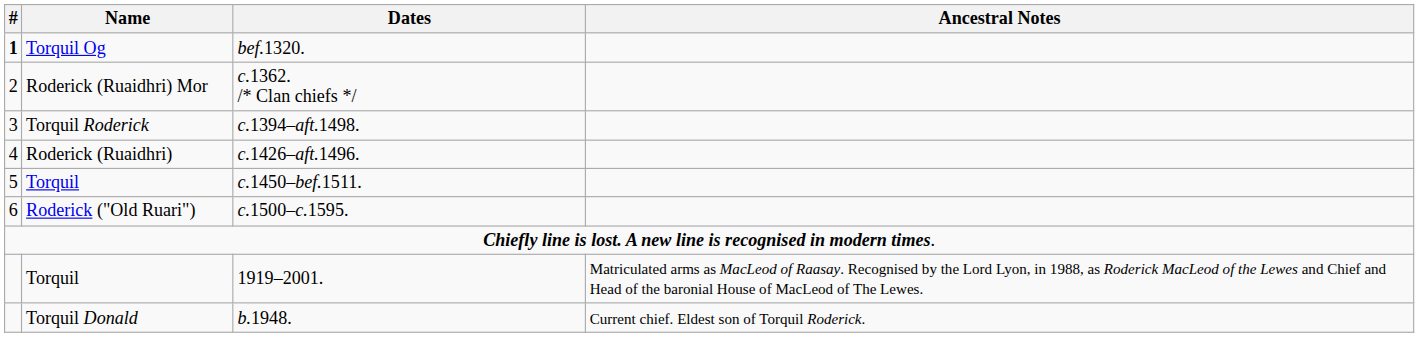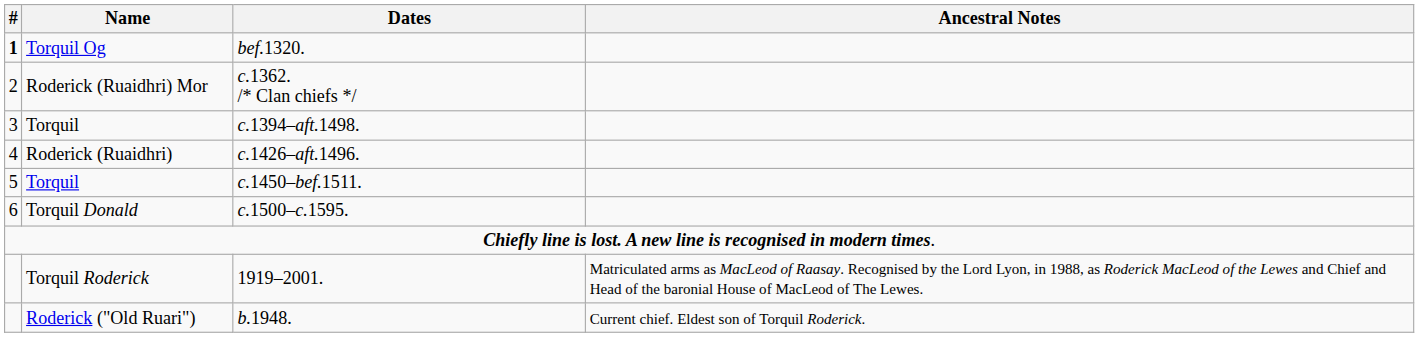 <table class="wikitable">
 <tr>
 <th width=1%><strong>#</strong></th>
 <th width=15%><strong>Name</strong></th>
 <th width=25%><strong>Dates</strong></th>
 <th><strong>Ancestral Notes</strong></th>
 </tr>
 <tr>
 <td><strong>1</strong></td>
 <td><a href='#'>Torquil Og</a></td>
 <td><em>bef.</em>1320.</td>
 <td></td>
 </tr>
 <tr>
 <td>2</td>
 <td>Roderick (Ruaidhri) Mor</td>
 <td><em>c.</em>1362.<br>/* Clan chiefs */</td>
 <td></td>
 </tr>
 <tr>
 <td>3</td>
-<td>Torquil <em>Roderick</em></td>
+<td>Torquil</td>
 <td><em>c.</em>1394–<em>aft.</em>1498.</td>
 <td></td>
 </tr>
 <tr>
 <td>4</td>
 <td>Roderick (Ruaidhri)</td>
 <td><em>c.</em>1426–<em>aft.</em>1496.</td>
 <td></td>
 </tr>
 <tr>
 <td>5</td>
 <td><a href='#'>Torquil</a></td>
 <td><em>c.</em>1450–<em>bef.</em>1511.</td>
 <td></td>
 </tr>
 <tr>
 <td>6</td>
-<td><a href='#'>Roderick</a> ("Old Ruari")</td>
+<td>Torquil <em>Donald</em></td>
 <td><em>c.</em>1500–<em>c.</em>1595.</td>
 <td></td>
 </tr>
 <tr>
 <td colspan=4 style="text-align:center;"><strong><em>Chiefly line is lost. A new line is recognised in modern times</em></strong>.</td>
 </tr>
 <tr>
 <td></td>
-<td>Torquil</td>
+<td>Torquil <em>Roderick</em></td>
 <td>1919–2001.</td>
 <td><small>Matriculated arms as <em>MacLeod of Raasay</em>. Recognised by the Lord Lyon, in 1988, as <em>Roderick MacLeod of the Lewes</em> and Chief and Head of the baronial House of MacLeod of The Lewes.</small></td>
 </tr>
 <tr>
 <td></td>
-<td>Torquil <em>Donald</em></td>
+<td><a href='#'>Roderick</a> ("Old Ruari")</td>
 <td><em>b.</em>1948.</td>
 <td><small>Current chief. Eldest son of Torquil <em>Roderick</em>.</small></td>
 </tr>
 </table>
